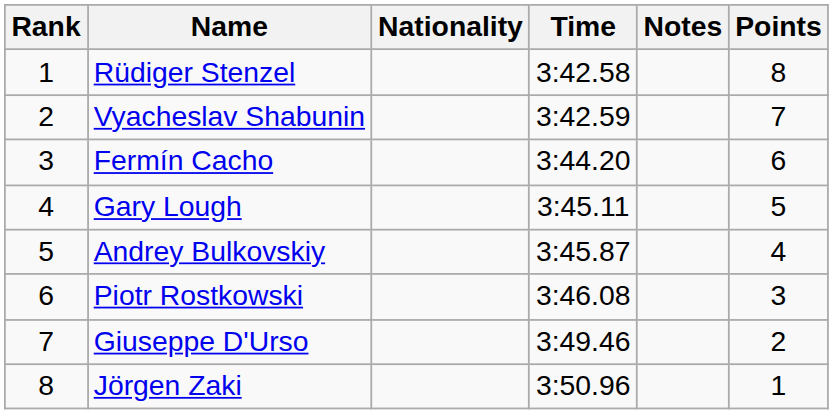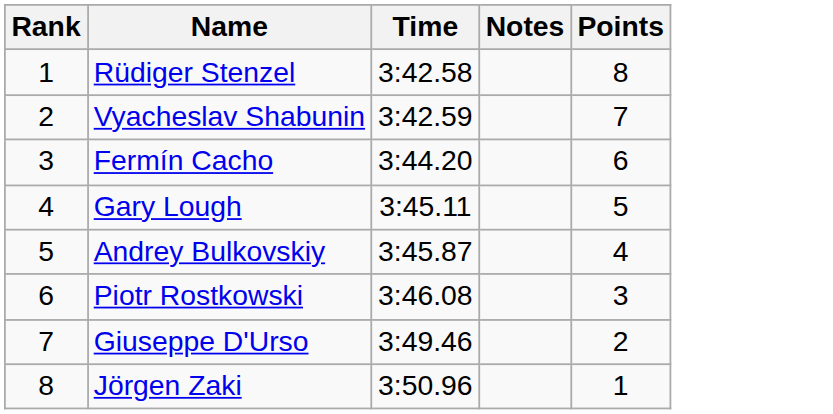 <table class="wikitable sortable" style="text-align:center">
 <tr>
 <th>Rank</th>
 <th>Name</th>
-<th>Nationality</th>
 <th>Time</th>
 <th>Notes</th>
 <th>Points</th>
 </tr>
 <tr>
 <td>1</td>
 <td align=left><a href='#'>Rüdiger Stenzel</a></td>
-<td align=left></td>
 <td>3:42.58</td>
 <td></td>
 <td>8</td>
 </tr>
 <tr>
 <td>2</td>
 <td align=left><a href='#'>Vyacheslav Shabunin</a></td>
-<td align=left></td>
 <td>3:42.59</td>
 <td></td>
 <td>7</td>
 </tr>
 <tr>
 <td>3</td>
 <td align=left><a href='#'>Fermín Cacho</a></td>
-<td align=left></td>
 <td>3:44.20</td>
 <td></td>
 <td>6</td>
 </tr>
 <tr>
 <td>4</td>
 <td align=left><a href='#'>Gary Lough</a></td>
-<td align=left></td>
 <td>3:45.11</td>
 <td></td>
 <td>5</td>
 </tr>
 <tr>
 <td>5</td>
 <td align=left><a href='#'>Andrey Bulkovskiy</a></td>
-<td align=left></td>
 <td>3:45.87</td>
 <td></td>
 <td>4</td>
 </tr>
 <tr>
 <td>6</td>
 <td align=left><a href='#'>Piotr Rostkowski</a></td>
-<td align=left></td>
 <td>3:46.08</td>
 <td></td>
 <td>3</td>
 </tr>
 <tr>
 <td>7</td>
 <td align=left><a href='#'>Giuseppe D'Urso</a></td>
-<td align=left></td>
 <td>3:49.46</td>
 <td></td>
 <td>2</td>
 </tr>
 <tr>
 <td>8</td>
 <td align=left><a href='#'>Jörgen Zaki</a></td>
-<td align=left></td>
 <td>3:50.96</td>
 <td></td>
 <td>1</td>
 </tr>
 </table>
